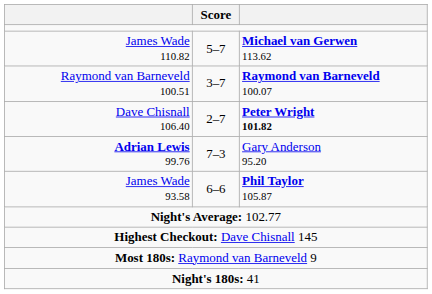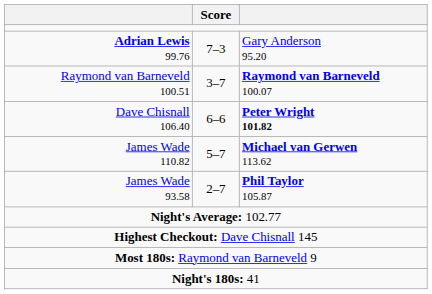 <table class=wikitable style="text-align:center">
 <tr>
 <th width=225></th>
 <th width=50>Score</th>
 <th width=225></th>
 </tr>
 <tr align=center>
 <td colspan="3"></td>
 </tr>
 <tr align=left>
-<td align=right><a href='#'>James Wade</a>  <br><small><span>110.82</span></small></td>
-<td align=center>5–7</td>
-<td> <strong><a href='#'>Michael van Gerwen</a></strong> <br><small><span>113.62</span></small></td>
+<td align=right><strong><a href='#'>Adrian Lewis</a></strong> <br><small><span>99.76</span></small></td>
+<td align=center>7–3</td>
+<td> <a href='#'>Gary Anderson</a><br><small><span>95.20</span></small></td>
 </tr>
 <tr align=left>
 <td align=right><a href='#'>Raymond van Barneveld</a> <br><small><span>100.51</span></small></td>
 <td align=center>3–7</td>
 <td> <strong><a href='#'>Raymond van Barneveld</a></strong><br><small><span>100.07</span></small></td>
 </tr>
 <tr align=left>
 <td align=right><a href='#'>Dave Chisnall</a> <br><small><span>106.40</span></small></td>
-<td align=center>2–7</td>
+<td align=center>6–6</td>
 <td><strong> <a href='#'>Peter Wright</a><br><small><span>101.82</span></small></strong></td>
 </tr>
 <tr align=left>
-<td align=right><strong><a href='#'>Adrian Lewis</a></strong> <br><small><span>99.76</span></small></td>
-<td align=center>7–3</td>
-<td> <a href='#'>Gary Anderson</a><br><small><span>95.20</span></small></td>
+<td align=right><a href='#'>James Wade</a>  <br><small><span>110.82</span></small></td>
+<td align=center>5–7</td>
+<td> <strong><a href='#'>Michael van Gerwen</a></strong> <br><small><span>113.62</span></small></td>
 </tr>
 <tr align=left>
 <td align=right><a href='#'>James Wade</a> <br><small><span>93.58</span></small></td>
-<td align=center>6–6</td>
+<td align=center>2–7</td>
 <td> <strong><a href='#'>Phil Taylor</a></strong> <br><small><span>105.87</span></small></td>
 </tr>
 <tr align=center>
 <td colspan="3"><strong>Night's Average:</strong> 102.77 </td>
 </tr>
 <tr align=center>
 <td colspan="3"><strong>Highest Checkout:</strong>  <a href='#'>Dave Chisnall</a> 145</td>
 </tr>
 <tr align=center>
 <td colspan="3"><strong>Most 180s:</strong>  <a href='#'>Raymond van Barneveld</a> 9</td>
 </tr>
 <tr align=center>
 <td colspan="3"><strong>Night's 180s:</strong> 41</td>
 </tr>
 </table>
